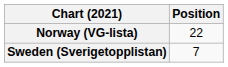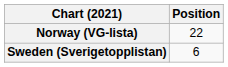 <table class="wikitable sortable plainrowheaders" style="text-align:center">
 <tr>
 <th scope="col">Chart (2021)</th>
 <th scope="col">Position</th>
 </tr>
 <tr>
 <th scope="row">Norway (VG-lista)</th>
 <td>22</td>
 </tr>
 <tr>
 <th scope="row">Sweden (Sverigetopplistan)</th>
-<td>7</td>
+<td>6</td>
 </tr>
 </table>
